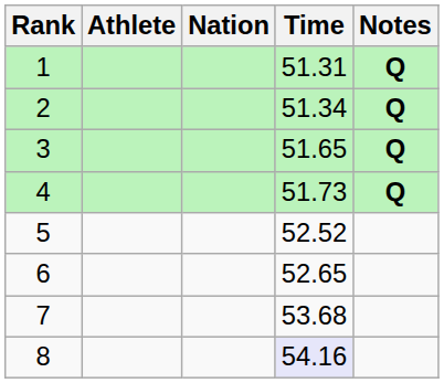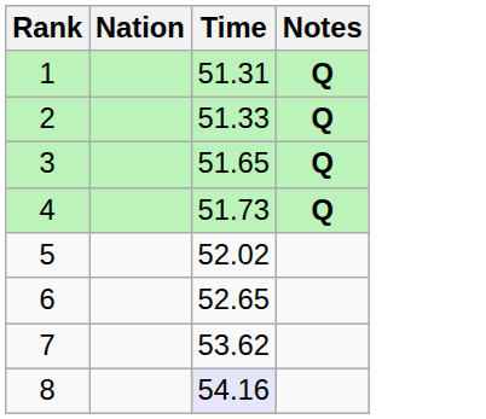 <table class="wikitable sortable" style="text-align:center">
 <tr>
 <th>Rank</th>
-<th>Athlete</th>
 <th>Nation</th>
 <th>Time</th>
 <th>Notes</th>
 </tr>
 <tr bgcolor=#bbf3bb>
 <td>1</td>
 <td align=left></td>
-<td align=left></td>
 <td>51.31</td>
 <td><strong>Q</strong></td>
 </tr>
 <tr bgcolor=#bbf3bb>
 <td>2</td>
 <td align=left></td>
-<td align=left></td>
-<td>51.34</td>
+<td>51.33</td>
 <td><strong>Q</strong></td>
 </tr>
 <tr bgcolor=#bbf3bb>
 <td>3</td>
-<td align=left></td>
 <td align=left></td>
 <td>51.65</td>
 <td><strong>Q</strong></td>
 </tr>
 <tr bgcolor=#bbf3bb>
 <td>4</td>
 <td align=left></td>
-<td align=left></td>
 <td>51.73</td>
 <td><strong>Q</strong></td>
 </tr>
 <tr>
 <td>5</td>
 <td align=left></td>
-<td align=left></td>
-<td>52.52</td>
+<td>52.02</td>
 <td></td>
 </tr>
 <tr>
 <td>6</td>
-<td align=left></td>
 <td align=left></td>
 <td>52.65</td>
 <td></td>
 </tr>
 <tr>
 <td>7</td>
 <td align=left></td>
-<td align=left></td>
-<td>53.68</td>
+<td>53.62</td>
 <td></td>
 </tr>
 <tr>
 <td>8</td>
 <td align=left></td>
-<td align=left></td>
 <td style="background: lavender;">54.16</td>
 <td></td>
 </tr>
 </table>
